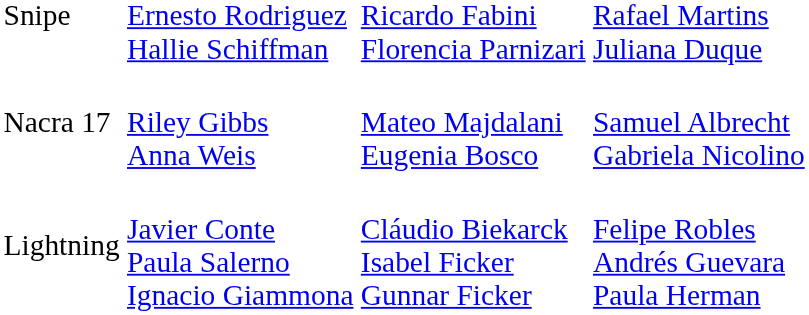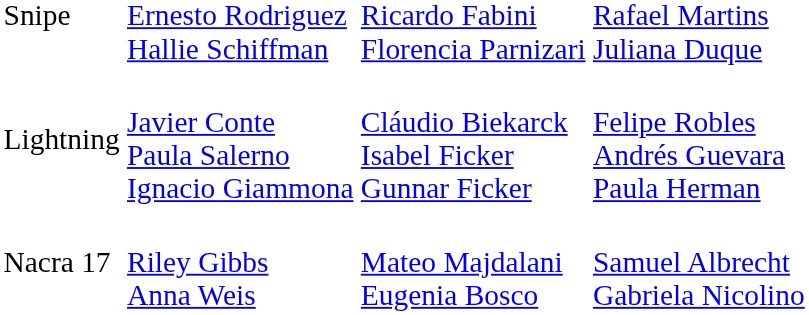 <table>
 <tr>
 <td>Snipe<br></td>
 <td><br><a href='#'>Ernesto Rodriguez</a><br><a href='#'>Hallie Schiffman</a></td>
 <td><br><a href='#'>Ricardo Fabini</a><br><a href='#'>Florencia Parnizari</a></td>
 <td><br><a href='#'>Rafael Martins</a><br><a href='#'>Juliana Duque</a></td>
 </tr>
 <tr>
+<td>Lightning<br></td>
+<td><br><a href='#'>Javier Conte</a><br><a href='#'>Paula Salerno</a><br><a href='#'>Ignacio Giammona</a></td>
+<td><br><a href='#'>Cláudio Biekarck</a><br><a href='#'>Isabel Ficker</a><br><a href='#'>Gunnar Ficker</a></td>
+<td><br><a href='#'>Felipe Robles</a><br><a href='#'>Andrés Guevara</a><br><a href='#'>Paula Herman</a></td>
+</tr>
+<tr>
 <td>Nacra 17<br></td>
 <td><br><a href='#'>Riley Gibbs</a><br><a href='#'>Anna Weis</a></td>
 <td><br><a href='#'>Mateo Majdalani</a><br><a href='#'>Eugenia Bosco</a></td>
 <td><br><a href='#'>Samuel Albrecht</a><br><a href='#'>Gabriela Nicolino</a></td>
 </tr>
-<tr>
-<td>Lightning<br></td>
-<td><br><a href='#'>Javier Conte</a><br><a href='#'>Paula Salerno</a><br><a href='#'>Ignacio Giammona</a></td>
-<td><br><a href='#'>Cláudio Biekarck</a><br><a href='#'>Isabel Ficker</a><br><a href='#'>Gunnar Ficker</a></td>
-<td><br><a href='#'>Felipe Robles</a><br><a href='#'>Andrés Guevara</a><br><a href='#'>Paula Herman</a></td>
-</tr>
 </table>
